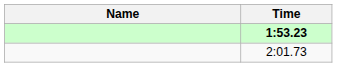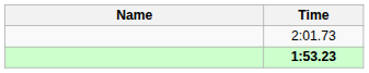 <table class="wikitable" style="text-align:center;">
 <tr>
 <th style="width:19em">Name</th>
 <th style="width:7em">Time</th>
 </tr>
+<tr>
+<td align=left></td>
+<td>2:01.73</td>
+</tr>
 <tr bgcolor=ccffcc>
 <td align=left><strong></strong></td>
 <td><strong>1:53.23</strong></td>
 </tr>
-<tr>
-<td align=left></td>
-<td>2:01.73</td>
-</tr>
 </table>
